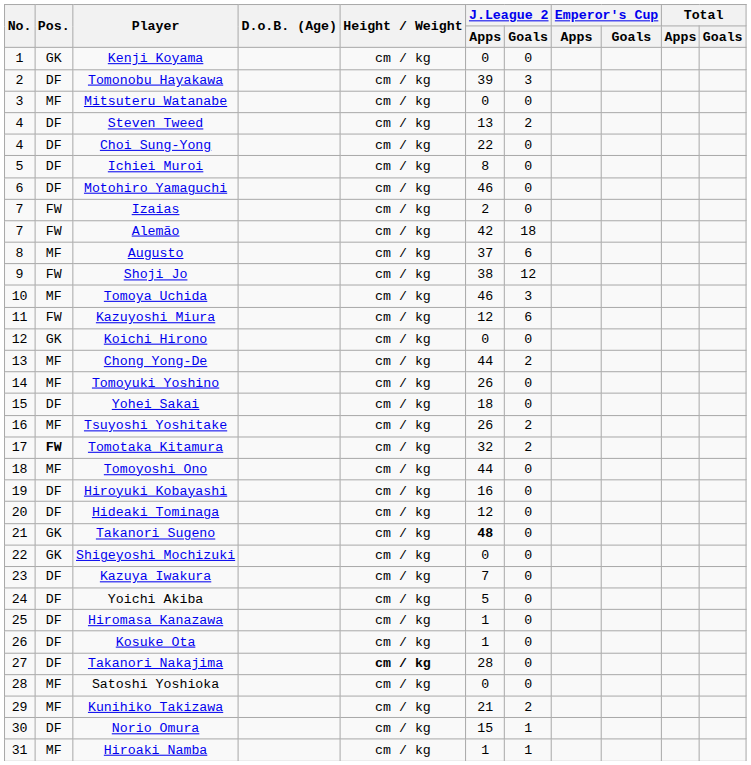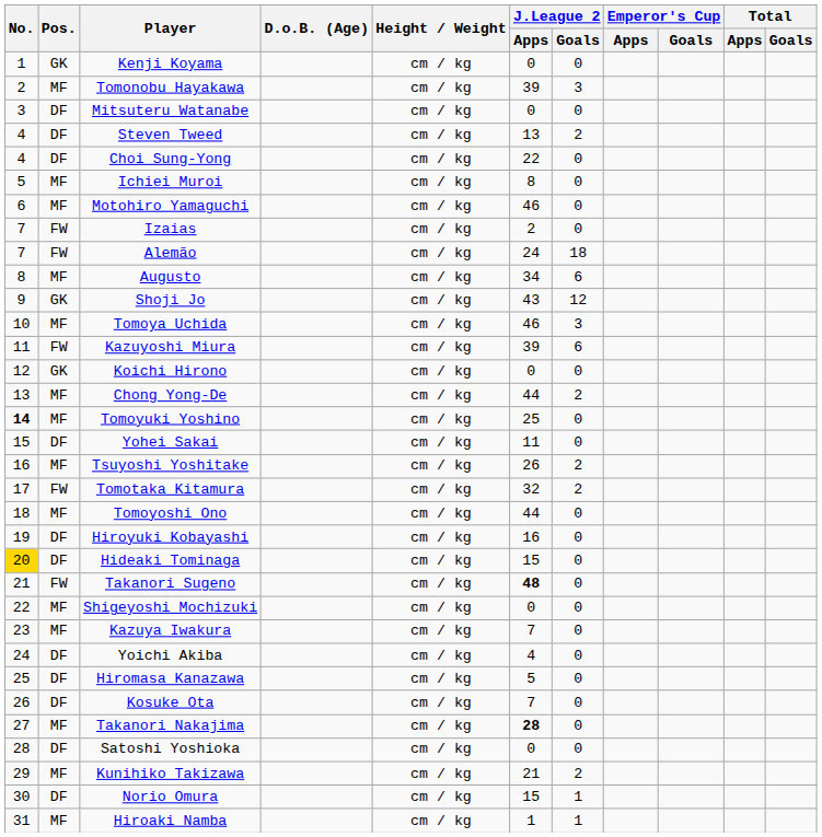 <table class="wikitable" style="text-align:center;">
 <tr>
 <th rowspan="2">No.</th>
 <th rowspan="2">Pos.</th>
 <th rowspan="2">Player</th>
 <th rowspan="2">D.o.B. (Age)</th>
 <th rowspan="2">Height / Weight</th>
 <th colspan="2"><a href='#'>J.League 2</a></th>
 <th colspan="2"><a href='#'>Emperor's Cup</a></th>
 <th colspan="2">Total</th>
 </tr>
 <tr>
 <th>Apps</th>
 <th>Goals</th>
 <th>Apps</th>
 <th>Goals</th>
 <th>Apps</th>
 <th>Goals</th>
 </tr>
 <tr>
 <td>1</td>
 <td>GK</td>
 <td><a href='#'>Kenji Koyama</a></td>
 <td></td>
 <td>cm / kg</td>
 <td>0</td>
 <td>0</td>
 <td></td>
 <td></td>
 <td></td>
 <td></td>
 </tr>
 <tr>
 <td>2</td>
-<td>DF</td>
+<td>MF</td>
 <td><a href='#'>Tomonobu Hayakawa</a></td>
 <td></td>
 <td>cm / kg</td>
 <td>39</td>
 <td>3</td>
 <td></td>
 <td></td>
 <td></td>
 <td></td>
 </tr>
 <tr>
 <td>3</td>
-<td>MF</td>
+<td>DF</td>
 <td><a href='#'>Mitsuteru Watanabe</a></td>
 <td></td>
 <td>cm / kg</td>
 <td>0</td>
 <td>0</td>
 <td></td>
 <td></td>
 <td></td>
 <td></td>
 </tr>
 <tr>
 <td>4</td>
 <td>DF</td>
 <td><a href='#'>Steven Tweed</a></td>
 <td></td>
 <td>cm / kg</td>
 <td>13</td>
 <td>2</td>
 <td></td>
 <td></td>
 <td></td>
 <td></td>
 </tr>
 <tr>
 <td>4</td>
 <td>DF</td>
 <td><a href='#'>Choi Sung-Yong</a></td>
 <td></td>
 <td>cm / kg</td>
 <td>22</td>
 <td>0</td>
 <td></td>
 <td></td>
 <td></td>
 <td></td>
 </tr>
 <tr>
 <td>5</td>
-<td>DF</td>
+<td>MF</td>
 <td><a href='#'>Ichiei Muroi</a></td>
 <td></td>
 <td>cm / kg</td>
 <td>8</td>
 <td>0</td>
 <td></td>
 <td></td>
 <td></td>
 <td></td>
 </tr>
 <tr>
 <td>6</td>
-<td>DF</td>
+<td>MF</td>
 <td><a href='#'>Motohiro Yamaguchi</a></td>
 <td></td>
 <td>cm / kg</td>
 <td>46</td>
 <td>0</td>
 <td></td>
 <td></td>
 <td></td>
 <td></td>
 </tr>
 <tr>
 <td>7</td>
 <td>FW</td>
 <td><a href='#'>Izaias</a></td>
 <td></td>
 <td>cm / kg</td>
 <td>2</td>
 <td>0</td>
 <td></td>
 <td></td>
 <td></td>
 <td></td>
 </tr>
 <tr>
 <td>7</td>
 <td>FW</td>
 <td><a href='#'>Alemão</a></td>
 <td></td>
 <td>cm / kg</td>
-<td>42</td>
+<td>24</td>
 <td>18</td>
 <td></td>
 <td></td>
 <td></td>
 <td></td>
 </tr>
 <tr>
 <td>8</td>
 <td>MF</td>
 <td><a href='#'>Augusto</a></td>
 <td></td>
 <td>cm / kg</td>
-<td>37</td>
+<td>34</td>
 <td>6</td>
 <td></td>
 <td></td>
 <td></td>
 <td></td>
 </tr>
 <tr>
 <td>9</td>
-<td>FW</td>
+<td>GK</td>
 <td><a href='#'>Shoji Jo</a></td>
 <td></td>
 <td>cm / kg</td>
-<td>38</td>
+<td>43</td>
 <td>12</td>
 <td></td>
 <td></td>
 <td></td>
 <td></td>
 </tr>
 <tr>
 <td>10</td>
 <td>MF</td>
 <td><a href='#'>Tomoya Uchida</a></td>
 <td></td>
 <td>cm / kg</td>
 <td>46</td>
 <td>3</td>
 <td></td>
 <td></td>
 <td></td>
 <td></td>
 </tr>
 <tr>
 <td>11</td>
 <td>FW</td>
 <td><a href='#'>Kazuyoshi Miura</a></td>
 <td></td>
 <td>cm / kg</td>
-<td>12</td>
+<td>39</td>
 <td>6</td>
 <td></td>
 <td></td>
 <td></td>
 <td></td>
 </tr>
 <tr>
 <td>12</td>
 <td>GK</td>
 <td><a href='#'>Koichi Hirono</a></td>
 <td></td>
 <td>cm / kg</td>
 <td>0</td>
 <td>0</td>
 <td></td>
 <td></td>
 <td></td>
 <td></td>
 </tr>
 <tr>
 <td>13</td>
 <td>MF</td>
 <td><a href='#'>Chong Yong-De</a></td>
 <td></td>
 <td>cm / kg</td>
 <td>44</td>
 <td>2</td>
 <td></td>
 <td></td>
 <td></td>
 <td></td>
 </tr>
 <tr>
-<td>14</td>
+<td><strong>14</strong></td>
 <td>MF</td>
 <td><a href='#'>Tomoyuki Yoshino</a></td>
 <td></td>
 <td>cm / kg</td>
-<td>26</td>
+<td>25</td>
 <td>0</td>
 <td></td>
 <td></td>
 <td></td>
 <td></td>
 </tr>
 <tr>
 <td>15</td>
 <td>DF</td>
 <td><a href='#'>Yohei Sakai</a></td>
 <td></td>
 <td>cm / kg</td>
-<td>18</td>
+<td>11</td>
 <td>0</td>
 <td></td>
 <td></td>
 <td></td>
 <td></td>
 </tr>
 <tr>
 <td>16</td>
 <td>MF</td>
 <td><a href='#'>Tsuyoshi Yoshitake</a></td>
 <td></td>
 <td>cm / kg</td>
 <td>26</td>
 <td>2</td>
 <td></td>
 <td></td>
 <td></td>
 <td></td>
 </tr>
 <tr>
 <td>17</td>
-<td><strong>FW</strong></td>
+<td>FW</td>
 <td><a href='#'>Tomotaka Kitamura</a></td>
 <td></td>
 <td>cm / kg</td>
 <td>32</td>
 <td>2</td>
 <td></td>
 <td></td>
 <td></td>
 <td></td>
 </tr>
 <tr>
 <td>18</td>
 <td>MF</td>
 <td><a href='#'>Tomoyoshi Ono</a></td>
 <td></td>
 <td>cm / kg</td>
 <td>44</td>
 <td>0</td>
 <td></td>
 <td></td>
 <td></td>
 <td></td>
 </tr>
 <tr>
 <td>19</td>
 <td>DF</td>
 <td><a href='#'>Hiroyuki Kobayashi</a></td>
 <td></td>
 <td>cm / kg</td>
 <td>16</td>
 <td>0</td>
 <td></td>
 <td></td>
 <td></td>
 <td></td>
 </tr>
 <tr>
-<td>20</td>
+<td style="background: gold;">20</td>
 <td>DF</td>
 <td><a href='#'>Hideaki Tominaga</a></td>
 <td></td>
 <td>cm / kg</td>
-<td>12</td>
+<td>15</td>
 <td>0</td>
 <td></td>
 <td></td>
 <td></td>
 <td></td>
 </tr>
 <tr>
 <td>21</td>
-<td>GK</td>
+<td>FW</td>
 <td><a href='#'>Takanori Sugeno</a></td>
 <td></td>
 <td>cm / kg</td>
 <td><strong>48</strong></td>
 <td>0</td>
 <td></td>
 <td></td>
 <td></td>
 <td></td>
 </tr>
 <tr>
 <td>22</td>
-<td>GK</td>
+<td>MF</td>
 <td><a href='#'>Shigeyoshi Mochizuki</a></td>
 <td></td>
 <td>cm / kg</td>
 <td>0</td>
 <td>0</td>
 <td></td>
 <td></td>
 <td></td>
 <td></td>
 </tr>
 <tr>
 <td>23</td>
-<td>DF</td>
+<td>MF</td>
 <td><a href='#'>Kazuya Iwakura</a></td>
 <td></td>
 <td>cm / kg</td>
 <td>7</td>
 <td>0</td>
 <td></td>
 <td></td>
 <td></td>
 <td></td>
 </tr>
 <tr>
 <td>24</td>
 <td>DF</td>
 <td>Yoichi Akiba</td>
 <td></td>
 <td>cm / kg</td>
-<td>5</td>
+<td>4</td>
 <td>0</td>
 <td></td>
 <td></td>
 <td></td>
 <td></td>
 </tr>
 <tr>
 <td>25</td>
 <td>DF</td>
 <td><a href='#'>Hiromasa Kanazawa</a></td>
 <td></td>
 <td>cm / kg</td>
-<td>1</td>
+<td>5</td>
 <td>0</td>
 <td></td>
 <td></td>
 <td></td>
 <td></td>
 </tr>
 <tr>
 <td>26</td>
 <td>DF</td>
 <td><a href='#'>Kosuke Ota</a></td>
 <td></td>
 <td>cm / kg</td>
-<td>1</td>
+<td>7</td>
 <td>0</td>
 <td></td>
 <td></td>
 <td></td>
 <td></td>
 </tr>
 <tr>
 <td>27</td>
-<td>DF</td>
+<td>MF</td>
 <td><a href='#'>Takanori Nakajima</a></td>
 <td></td>
-<td><strong>cm / kg</strong></td>
-<td>28</td>
+<td>cm / kg</td>
+<td><strong>28</strong></td>
 <td>0</td>
 <td></td>
 <td></td>
 <td></td>
 <td></td>
 </tr>
 <tr>
 <td>28</td>
-<td>MF</td>
+<td>DF</td>
 <td>Satoshi Yoshioka</td>
 <td></td>
 <td>cm / kg</td>
 <td>0</td>
 <td>0</td>
 <td></td>
 <td></td>
 <td></td>
 <td></td>
 </tr>
 <tr>
 <td>29</td>
 <td>MF</td>
 <td><a href='#'>Kunihiko Takizawa</a></td>
 <td></td>
 <td>cm / kg</td>
 <td>21</td>
 <td>2</td>
 <td></td>
 <td></td>
 <td></td>
 <td></td>
 </tr>
 <tr>
 <td>30</td>
 <td>DF</td>
 <td><a href='#'>Norio Omura</a></td>
 <td></td>
 <td>cm / kg</td>
 <td>15</td>
 <td>1</td>
 <td></td>
 <td></td>
 <td></td>
 <td></td>
 </tr>
 <tr>
 <td>31</td>
 <td>MF</td>
 <td><a href='#'>Hiroaki Namba</a></td>
 <td></td>
 <td>cm / kg</td>
 <td>1</td>
 <td>1</td>
 <td></td>
 <td></td>
 <td></td>
 <td></td>
 </tr>
 </table>
